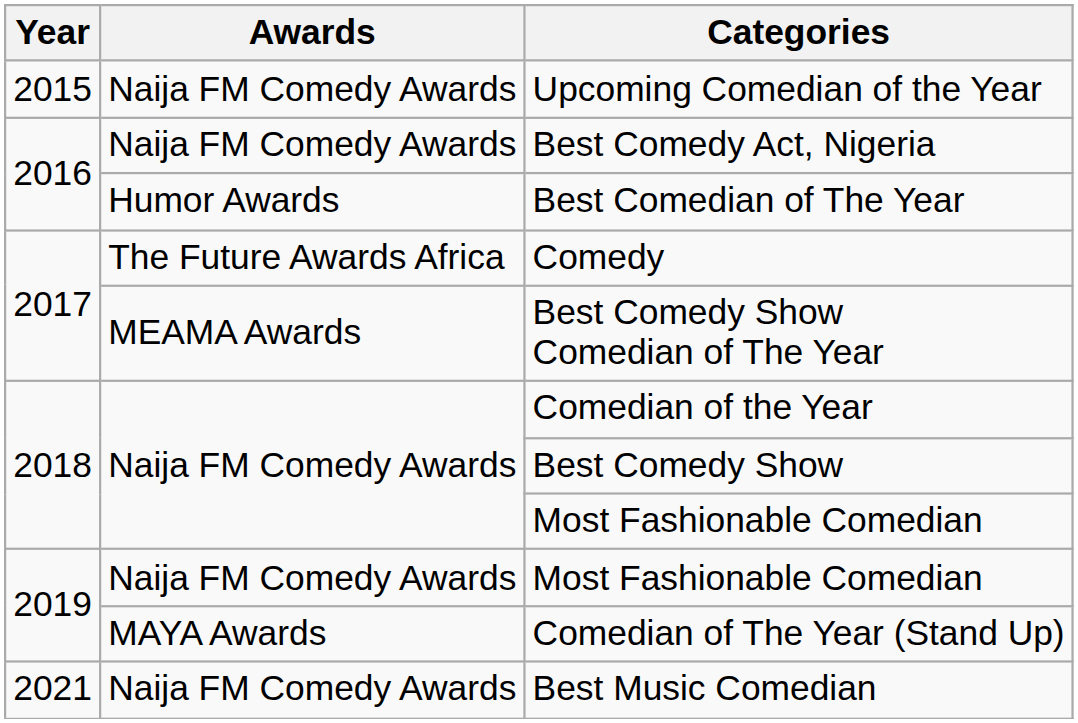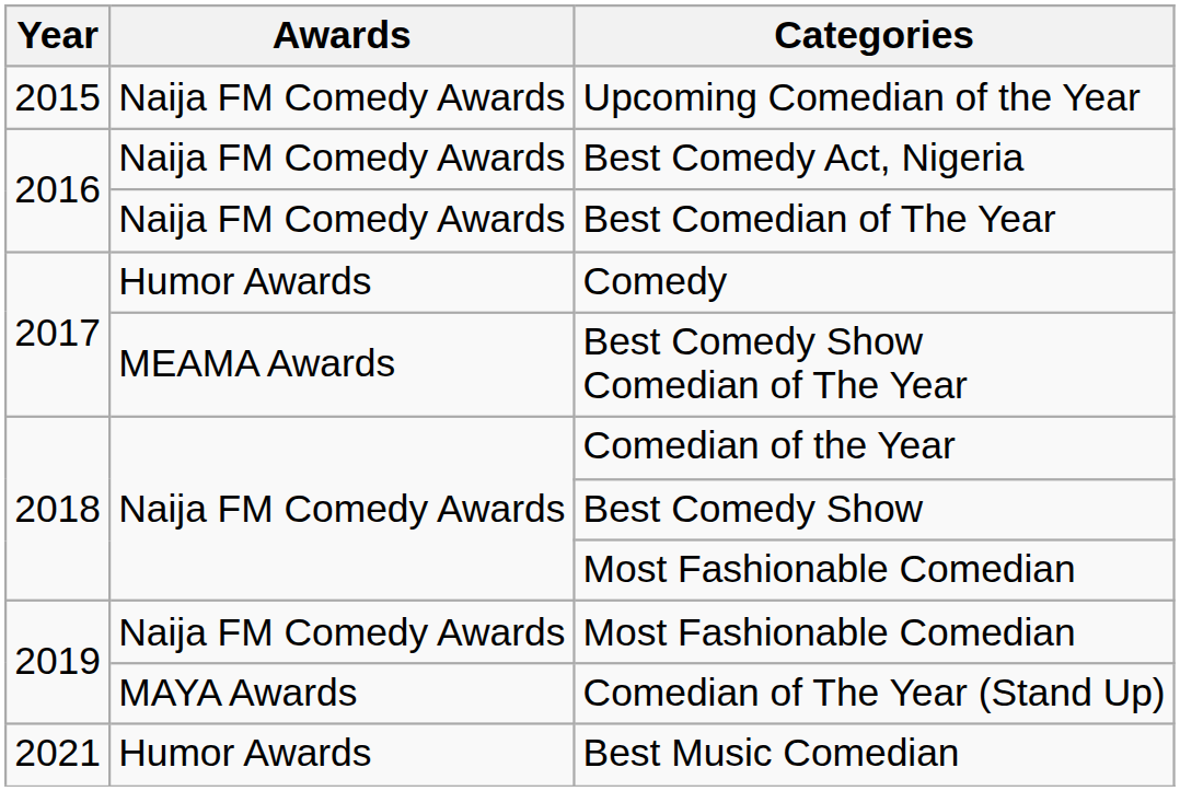 <table class="wikitable">
 <tr>
 <th>Year</th>
 <th>Awards</th>
 <th>Categories</th>
 </tr>
 <tr>
 <td>2015</td>
 <td>Naija FM Comedy Awards</td>
 <td>Upcoming Comedian of the Year</td>
 </tr>
 <tr>
 <td rowspan="2">2016</td>
 <td>Naija FM Comedy Awards</td>
 <td>Best Comedy Act, Nigeria</td>
 </tr>
 <tr>
-<td>Humor Awards</td>
+<td>Naija FM Comedy Awards</td>
 <td>Best Comedian of The Year</td>
 </tr>
 <tr>
 <td rowspan="2">2017</td>
-<td>The Future Awards Africa</td>
+<td>Humor Awards</td>
 <td>Comedy</td>
 </tr>
 <tr>
 <td>MEAMA Awards</td>
 <td>Best Comedy Show<br>Comedian of The Year</td>
 </tr>
 <tr>
 <td rowspan="3">2018</td>
 <td rowspan="3">Naija FM Comedy Awards</td>
 <td>Comedian of the Year</td>
 </tr>
 <tr>
 <td>Best Comedy Show</td>
 </tr>
 <tr>
 <td>Most Fashionable Comedian</td>
 </tr>
 <tr>
 <td rowspan="2">2019</td>
 <td>Naija FM Comedy Awards</td>
 <td>Most Fashionable Comedian</td>
 </tr>
 <tr>
 <td>MAYA Awards</td>
 <td>Comedian of The Year (Stand Up)</td>
 </tr>
 <tr>
 <td rowspan="2">2021</td>
-<td>Naija FM Comedy Awards</td>
+<td>Humor Awards</td>
 <td>Best Music Comedian</td>
 </tr>
 <tr>
 </tr>
 </table>
